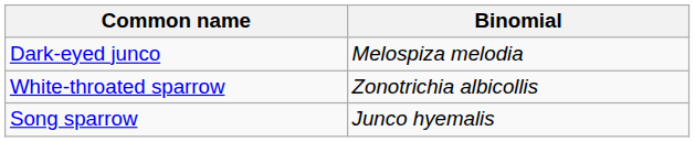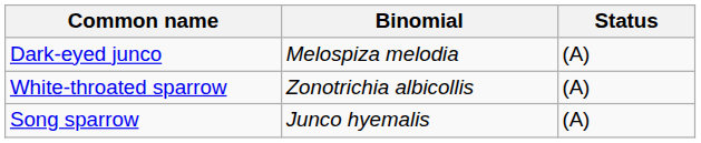 <table style="width:60%;" class="wikitable">
 <tr>
 <th width=40%>Common name</th>
 <th width=40%>Binomial</th>
+<th width=20%>Status</th>
 </tr>
 <tr>
 <td><a href='#'>Dark-eyed junco</a></td>
 <td><em>Melospiza melodia</em></td>
+<td>(A)</td>
 </tr>
 <tr>
 <td><a href='#'>White-throated sparrow</a></td>
 <td><em>Zonotrichia albicollis</em></td>
+<td>(A)</td>
 </tr>
 <tr>
 <td><a href='#'>Song sparrow</a></td>
 <td><em>Junco hyemalis</em></td>
+<td>(A)</td>
 </tr>
 </table>
